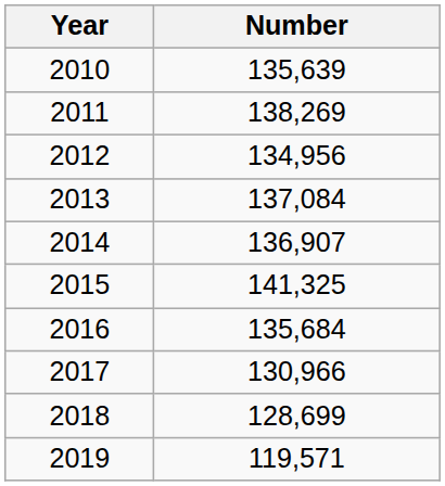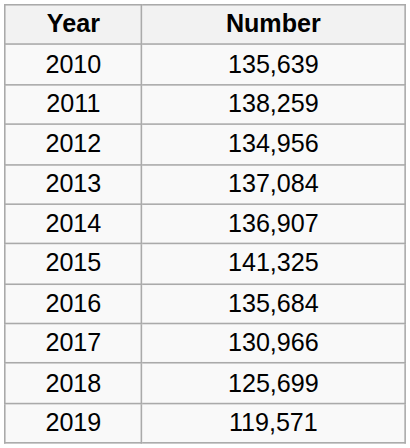 <table class="wikitable">
 <tr>
 <th scope="col" style="width:80px;">Year</th>
 <th scope="col" style="width:160px;">Number</th>
 </tr>
 <tr align=center>
 <td>2010</td>
 <td>135,639</td>
 </tr>
 <tr align=center>
 <td>2011</td>
-<td>138,269</td>
+<td>138,259</td>
 </tr>
 <tr align=center>
 <td>2012</td>
 <td>134,956</td>
 </tr>
 <tr align=center>
 <td>2013</td>
 <td>137,084</td>
 </tr>
 <tr align=center>
 <td>2014</td>
 <td>136,907</td>
 </tr>
 <tr align=center>
 <td>2015</td>
 <td>141,325</td>
 </tr>
 <tr align=center>
 <td>2016</td>
 <td>135,684</td>
 </tr>
 <tr align=center>
 <td>2017</td>
 <td>130,966</td>
 </tr>
 <tr align=center>
 <td>2018</td>
-<td>128,699</td>
+<td>125,699</td>
 </tr>
 <tr align=center>
 <td>2019</td>
 <td>119,571</td>
 </tr>
 </table>
